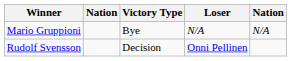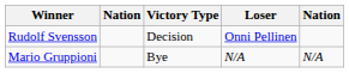 <table class="wikitable sortable" style="text-align:left;">
 <tr>
 <th>Winner</th>
 <th>Nation</th>
 <th>Victory Type</th>
 <th>Loser</th>
 <th>Nation</th>
 </tr>
 <tr>
+<td><a href='#'>Rudolf Svensson</a></td>
+<td></td>
+<td>Decision</td>
+<td><a href='#'>Onni Pellinen</a></td>
+<td></td>
+</tr>
+<tr>
 <td><a href='#'>Mario Gruppioni</a></td>
 <td></td>
 <td>Bye</td>
 <td><em>N/A</em></td>
 <td><em>N/A</em></td>
 </tr>
-<tr>
-<td><a href='#'>Rudolf Svensson</a></td>
-<td></td>
-<td>Decision</td>
-<td><a href='#'>Onni Pellinen</a></td>
-<td></td>
-</tr>
 </table>
